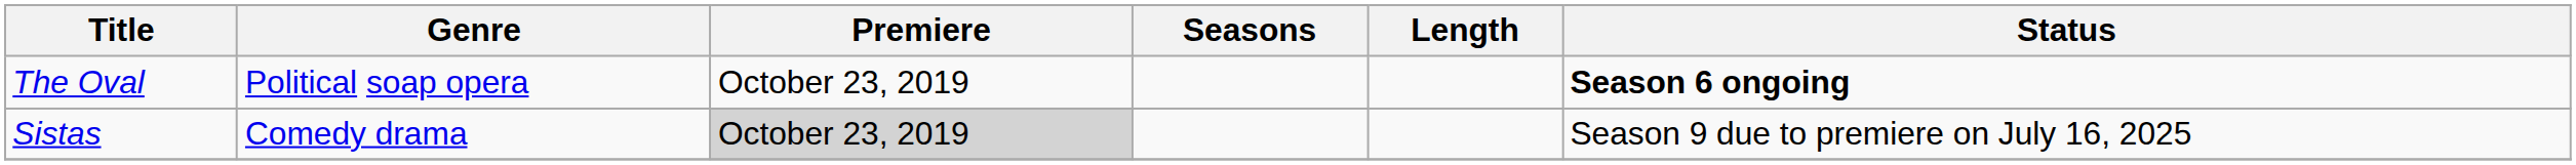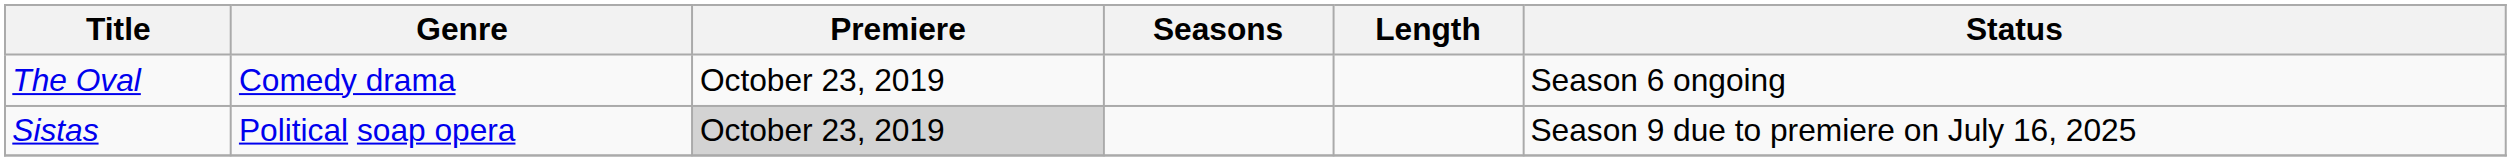 <table class="wikitable sortable" style="width:100%;">
 <tr>
 <th>Title</th>
 <th>Genre</th>
 <th>Premiere</th>
 <th>Seasons</th>
 <th>Length</th>
 <th>Status</th>
 </tr>
 <tr>
 <td><em><a href='#'>The Oval</a></em></td>
-<td><a href='#'>Political</a> <a href='#'>soap opera</a></td>
+<td><a href='#'>Comedy drama</a></td>
 <td>October 23, 2019</td>
 <td></td>
 <td></td>
-<td><strong>Season 6 ongoing</strong></td>
+<td>Season 6 ongoing</td>
 </tr>
 <tr>
 <td><em><a href='#'>Sistas</a></em></td>
-<td><a href='#'>Comedy drama</a></td>
+<td><a href='#'>Political</a> <a href='#'>soap opera</a></td>
 <td style="background: lightgrey;">October 23, 2019</td>
 <td></td>
 <td></td>
 <td>Season 9 due to premiere on July 16, 2025</td>
 </tr>
 <tr>
 </tr>
 </table>
